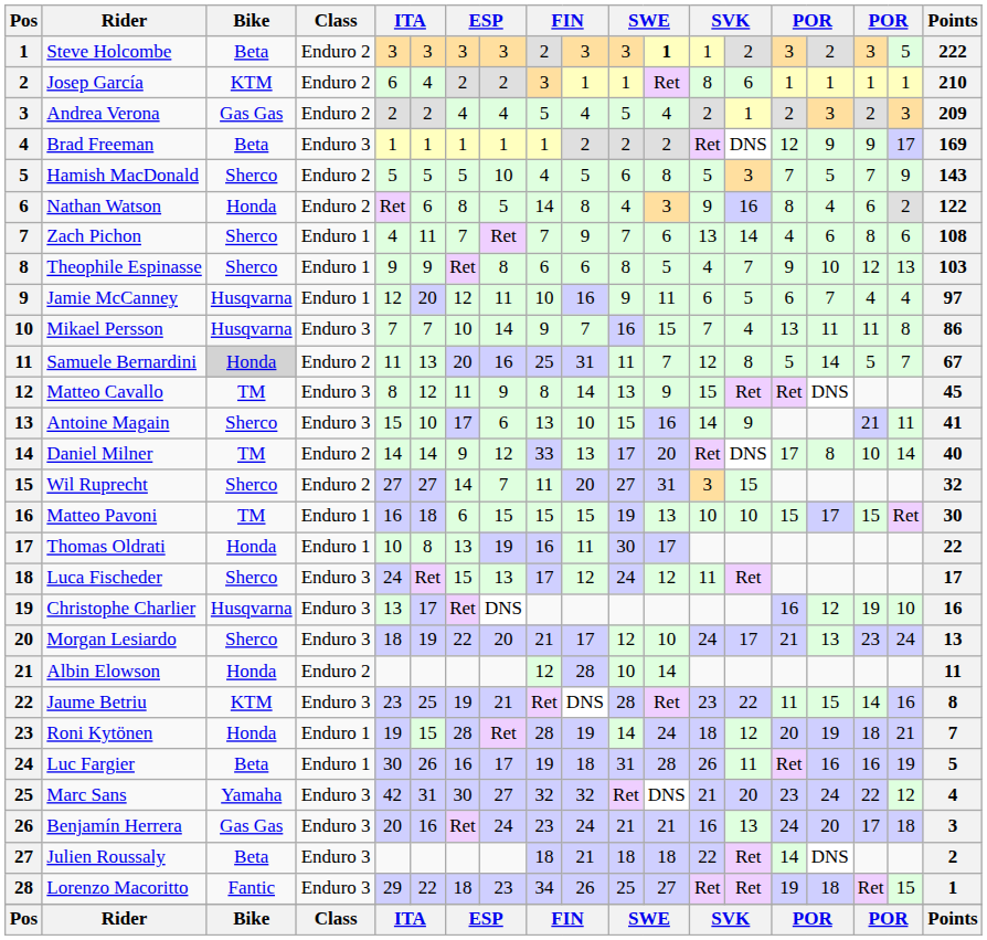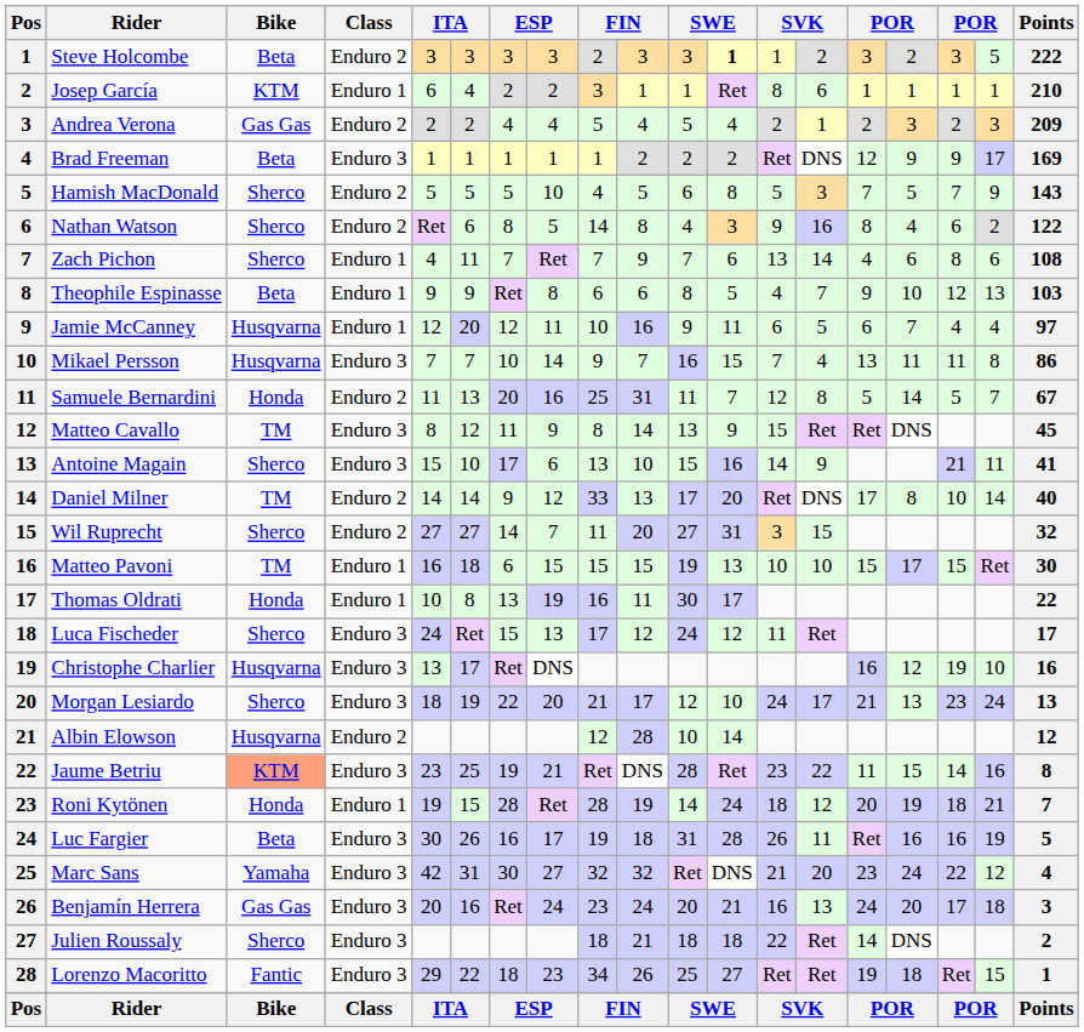 <table class="wikitable" style="font-size: 80%; text-align:center">
 <tr valign="top">
 <th valign="middle">Pos</th>
 <th valign="middle">Rider</th>
 <th valign="middle">Bike</th>
 <th valign="middle">Class</th>
 <th colspan=2><a href='#'>ITA</a><br></th>
 <th colspan=2><a href='#'>ESP</a><br></th>
 <th colspan=2><a href='#'>FIN</a><br></th>
 <th colspan=2><a href='#'>SWE</a><br></th>
 <th colspan=2><a href='#'>SVK</a><br></th>
 <th colspan=2><a href='#'>POR</a><br></th>
 <th colspan=2><a href='#'>POR</a><br></th>
 <th valign="middle">Points</th>
 </tr>
 <tr>
 <th>1</th>
 <td align=left> <a href='#'>Steve Holcombe</a></td>
 <td><a href='#'>Beta</a></td>
 <td>Enduro 2</td>
 <td style="background:#ffdf9f;">3</td>
 <td style="background:#ffdf9f;">3</td>
 <td style="background:#ffdf9f;">3</td>
 <td style="background:#ffdf9f;">3</td>
 <td style="background:#dfdfdf;">2</td>
 <td style="background:#ffdf9f;">3</td>
 <td style="background:#ffdf9f;">3</td>
 <td style="background:#ffffbf;"><strong>1</strong></td>
 <td style="background:#ffffbf;">1</td>
 <td style="background:#dfdfdf;">2</td>
 <td style="background:#ffdf9f;">3</td>
 <td style="background:#dfdfdf;">2</td>
 <td style="background:#ffdf9f;">3</td>
 <td style="background:#dfffdf;">5</td>
 <th>222</th>
 </tr>
 <tr>
 <th>2</th>
 <td align=left> <a href='#'>Josep García</a></td>
 <td><a href='#'>KTM</a></td>
-<td>Enduro 2</td>
+<td>Enduro 1</td>
 <td style="background:#dfffdf;">6</td>
 <td style="background:#dfffdf;">4</td>
 <td style="background:#dfdfdf;">2</td>
 <td style="background:#dfdfdf;">2</td>
 <td style="background:#ffdf9f;">3</td>
 <td style="background:#ffffbf;">1</td>
 <td style="background:#ffffbf;">1</td>
 <td style="background:#efcfff;">Ret</td>
 <td style="background:#dfffdf;">8</td>
 <td style="background:#dfffdf;">6</td>
 <td style="background:#ffffbf;">1</td>
 <td style="background:#ffffbf;">1</td>
 <td style="background:#ffffbf;">1</td>
 <td style="background:#ffffbf;">1</td>
 <th>210</th>
 </tr>
 <tr>
 <th>3</th>
 <td align=left> <a href='#'>Andrea Verona</a></td>
 <td><a href='#'>Gas Gas</a></td>
 <td>Enduro 2</td>
 <td style="background:#dfdfdf;">2</td>
 <td style="background:#dfdfdf;">2</td>
 <td style="background:#dfffdf;">4</td>
 <td style="background:#dfffdf;">4</td>
 <td style="background:#dfffdf;">5</td>
 <td style="background:#dfffdf;">4</td>
 <td style="background:#dfffdf;">5</td>
 <td style="background:#dfffdf;">4</td>
 <td style="background:#dfdfdf;">2</td>
 <td style="background:#ffffbf;">1</td>
 <td style="background:#dfdfdf;">2</td>
 <td style="background:#ffdf9f;">3</td>
 <td style="background:#dfdfdf;">2</td>
 <td style="background:#ffdf9f;">3</td>
 <th>209</th>
 </tr>
 <tr>
 <th>4</th>
 <td align=left> <a href='#'>Brad Freeman</a></td>
 <td><a href='#'>Beta</a></td>
 <td>Enduro 3</td>
 <td style="background:#ffffbf;">1</td>
 <td style="background:#ffffbf;">1</td>
 <td style="background:#ffffbf;">1</td>
 <td style="background:#ffffbf;">1</td>
 <td style="background:#ffffbf;">1</td>
 <td style="background:#dfdfdf;">2</td>
 <td style="background:#dfdfdf;">2</td>
 <td style="background:#dfdfdf;">2</td>
 <td style="background:#efcfff;">Ret</td>
 <td style="background:#ffffff;">DNS</td>
 <td style="background:#dfffdf;">12</td>
 <td style="background:#dfffdf;">9</td>
 <td style="background:#dfffdf;">9</td>
 <td style="background:#cfcfff;">17</td>
 <th>169</th>
 </tr>
 <tr>
 <th>5</th>
 <td align=left> <a href='#'>Hamish MacDonald</a></td>
 <td><a href='#'>Sherco</a></td>
 <td>Enduro 2</td>
 <td style="background:#dfffdf;">5</td>
 <td style="background:#dfffdf;">5</td>
 <td style="background:#dfffdf;">5</td>
 <td style="background:#dfffdf;">10</td>
 <td style="background:#dfffdf;">4</td>
 <td style="background:#dfffdf;">5</td>
 <td style="background:#dfffdf;">6</td>
 <td style="background:#dfffdf;">8</td>
 <td style="background:#dfffdf;">5</td>
 <td style="background:#ffdf9f;">3</td>
 <td style="background:#dfffdf;">7</td>
 <td style="background:#dfffdf;">5</td>
 <td style="background:#dfffdf;">7</td>
 <td style="background:#dfffdf;">9</td>
 <th>143</th>
 </tr>
 <tr>
 <th>6</th>
 <td align=left> <a href='#'>Nathan Watson</a></td>
-<td><a href='#'>Honda</a></td>
+<td><a href='#'>Sherco</a></td>
 <td>Enduro 2</td>
 <td style="background:#efcfff;">Ret</td>
 <td style="background:#dfffdf;">6</td>
 <td style="background:#dfffdf;">8</td>
 <td style="background:#dfffdf;">5</td>
 <td style="background:#dfffdf;">14</td>
 <td style="background:#dfffdf;">8</td>
 <td style="background:#dfffdf;">4</td>
 <td style="background:#ffdf9f;">3</td>
 <td style="background:#dfffdf;">9</td>
 <td style="background:#cfcfff;">16</td>
 <td style="background:#dfffdf;">8</td>
 <td style="background:#dfffdf;">4</td>
 <td style="background:#dfffdf;">6</td>
 <td style="background:#dfdfdf;">2</td>
 <th>122</th>
 </tr>
 <tr>
 <th>7</th>
 <td align=left> <a href='#'>Zach Pichon</a></td>
 <td><a href='#'>Sherco</a></td>
 <td>Enduro 1</td>
 <td style="background:#dfffdf;">4</td>
 <td style="background:#dfffdf;">11</td>
 <td style="background:#dfffdf;">7</td>
 <td style="background:#efcfff;">Ret</td>
 <td style="background:#dfffdf;">7</td>
 <td style="background:#dfffdf;">9</td>
 <td style="background:#dfffdf;">7</td>
 <td style="background:#dfffdf;">6</td>
 <td style="background:#dfffdf;">13</td>
 <td style="background:#dfffdf;">14</td>
 <td style="background:#dfffdf;">4</td>
 <td style="background:#dfffdf;">6</td>
 <td style="background:#dfffdf;">8</td>
 <td style="background:#dfffdf;">6</td>
 <th>108</th>
 </tr>
 <tr>
 <th>8</th>
 <td align=left> <a href='#'>Theophile Espinasse</a></td>
-<td><a href='#'>Sherco</a></td>
+<td><a href='#'>Beta</a></td>
 <td>Enduro 1</td>
 <td style="background:#dfffdf;">9</td>
 <td style="background:#dfffdf;">9</td>
 <td style="background:#efcfff;">Ret</td>
 <td style="background:#dfffdf;">8</td>
 <td style="background:#dfffdf;">6</td>
 <td style="background:#dfffdf;">6</td>
 <td style="background:#dfffdf;">8</td>
 <td style="background:#dfffdf;">5</td>
 <td style="background:#dfffdf;">4</td>
 <td style="background:#dfffdf;">7</td>
 <td style="background:#dfffdf;">9</td>
 <td style="background:#dfffdf;">10</td>
 <td style="background:#dfffdf;">12</td>
 <td style="background:#dfffdf;">13</td>
 <th>103</th>
 </tr>
 <tr>
 <th>9</th>
 <td align=left> <a href='#'>Jamie McCanney</a></td>
 <td><a href='#'>Husqvarna</a></td>
 <td>Enduro 1</td>
 <td style="background:#dfffdf;">12</td>
 <td style="background:#cfcfff;">20</td>
 <td style="background:#dfffdf;">12</td>
 <td style="background:#dfffdf;">11</td>
 <td style="background:#dfffdf;">10</td>
 <td style="background:#cfcfff;">16</td>
 <td style="background:#dfffdf;">9</td>
 <td style="background:#dfffdf;">11</td>
 <td style="background:#dfffdf;">6</td>
 <td style="background:#dfffdf;">5</td>
 <td style="background:#dfffdf;">6</td>
 <td style="background:#dfffdf;">7</td>
 <td style="background:#dfffdf;">4</td>
 <td style="background:#dfffdf;">4</td>
 <th>97</th>
 </tr>
 <tr>
 <th>10</th>
 <td align=left> <a href='#'>Mikael Persson</a></td>
 <td><a href='#'>Husqvarna</a></td>
 <td>Enduro 3</td>
 <td style="background:#dfffdf;">7</td>
 <td style="background:#dfffdf;">7</td>
 <td style="background:#dfffdf;">10</td>
 <td style="background:#dfffdf;">14</td>
 <td style="background:#dfffdf;">9</td>
 <td style="background:#dfffdf;">7</td>
 <td style="background:#cfcfff;">16</td>
 <td style="background:#dfffdf;">15</td>
 <td style="background:#dfffdf;">7</td>
 <td style="background:#dfffdf;">4</td>
 <td style="background:#dfffdf;">13</td>
 <td style="background:#dfffdf;">11</td>
 <td style="background:#dfffdf;">11</td>
 <td style="background:#dfffdf;">8</td>
 <th>86</th>
 </tr>
 <tr>
 <th>11</th>
 <td align=left> <a href='#'>Samuele Bernardini</a></td>
-<td style="background: lightgrey;"><a href='#'>Honda</a></td>
+<td><a href='#'>Honda</a></td>
 <td>Enduro 2</td>
 <td style="background:#dfffdf;">11</td>
 <td style="background:#dfffdf;">13</td>
 <td style="background:#cfcfff;">20</td>
 <td style="background:#cfcfff;">16</td>
 <td style="background:#cfcfff;">25</td>
 <td style="background:#cfcfff;">31</td>
 <td style="background:#dfffdf;">11</td>
 <td style="background:#dfffdf;">7</td>
 <td style="background:#dfffdf;">12</td>
 <td style="background:#dfffdf;">8</td>
 <td style="background:#dfffdf;">5</td>
 <td style="background:#dfffdf;">14</td>
 <td style="background:#dfffdf;">5</td>
 <td style="background:#dfffdf;">7</td>
 <th>67</th>
 </tr>
 <tr>
 <th>12</th>
 <td align=left> <a href='#'>Matteo Cavallo</a></td>
 <td><a href='#'>TM</a></td>
 <td>Enduro 3</td>
 <td style="background:#dfffdf;">8</td>
 <td style="background:#dfffdf;">12</td>
 <td style="background:#dfffdf;">11</td>
 <td style="background:#dfffdf;">9</td>
 <td style="background:#dfffdf;">8</td>
 <td style="background:#dfffdf;">14</td>
 <td style="background:#dfffdf;">13</td>
 <td style="background:#dfffdf;">9</td>
 <td style="background:#dfffdf;">15</td>
 <td style="background:#efcfff;">Ret</td>
 <td style="background:#efcfff;">Ret</td>
 <td style="background:#ffffff;">DNS</td>
 <td></td>
 <td></td>
 <th>45</th>
 </tr>
 <tr>
 <th>13</th>
 <td align=left> <a href='#'>Antoine Magain</a></td>
 <td><a href='#'>Sherco</a></td>
 <td>Enduro 3</td>
 <td style="background:#dfffdf;">15</td>
 <td style="background:#dfffdf;">10</td>
 <td style="background:#cfcfff;">17</td>
 <td style="background:#dfffdf;">6</td>
 <td style="background:#dfffdf;">13</td>
 <td style="background:#dfffdf;">10</td>
 <td style="background:#dfffdf;">15</td>
 <td style="background:#cfcfff;">16</td>
 <td style="background:#dfffdf;">14</td>
 <td style="background:#dfffdf;">9</td>
 <td></td>
 <td></td>
 <td style="background:#cfcfff;">21</td>
 <td style="background:#dfffdf;">11</td>
 <th>41</th>
 </tr>
 <tr>
 <th>14</th>
 <td align=left> <a href='#'>Daniel Milner</a></td>
 <td><a href='#'>TM</a></td>
 <td>Enduro 2</td>
 <td style="background:#dfffdf;">14</td>
 <td style="background:#dfffdf;">14</td>
 <td style="background:#dfffdf;">9</td>
 <td style="background:#dfffdf;">12</td>
 <td style="background:#cfcfff;">33</td>
 <td style="background:#dfffdf;">13</td>
 <td style="background:#cfcfff;">17</td>
 <td style="background:#cfcfff;">20</td>
 <td style="background:#efcfff;">Ret</td>
 <td style="background:#ffffff;">DNS</td>
 <td style="background:#dfffdf;">17</td>
 <td style="background:#dfffdf;">8</td>
 <td style="background:#dfffdf;">10</td>
 <td style="background:#dfffdf;">14</td>
 <th>40</th>
 </tr>
 <tr>
 <th>15</th>
 <td align=left> <a href='#'>Wil Ruprecht</a></td>
 <td><a href='#'>Sherco</a></td>
 <td>Enduro 2</td>
 <td style="background:#cfcfff;">27</td>
 <td style="background:#cfcfff;">27</td>
 <td style="background:#dfffdf;">14</td>
 <td style="background:#dfffdf;">7</td>
 <td style="background:#dfffdf;">11</td>
 <td style="background:#cfcfff;">20</td>
 <td style="background:#cfcfff;">27</td>
 <td style="background:#cfcfff;">31</td>
 <td style="background:#ffdf9f;">3</td>
 <td style="background:#dfffdf;">15</td>
 <td></td>
 <td></td>
 <td></td>
 <td></td>
 <th>32</th>
 </tr>
 <tr>
 <th>16</th>
 <td align=left> <a href='#'>Matteo Pavoni</a></td>
 <td><a href='#'>TM</a></td>
 <td>Enduro 1</td>
 <td style="background:#cfcfff;">16</td>
 <td style="background:#cfcfff;">18</td>
 <td style="background:#dfffdf;">6</td>
 <td style="background:#dfffdf;">15</td>
 <td style="background:#dfffdf;">15</td>
 <td style="background:#dfffdf;">15</td>
 <td style="background:#cfcfff;">19</td>
 <td style="background:#dfffdf;">13</td>
 <td style="background:#dfffdf;">10</td>
 <td style="background:#dfffdf;">10</td>
 <td style="background:#dfffdf;">15</td>
 <td style="background:#cfcfff;">17</td>
 <td style="background:#dfffdf;">15</td>
 <td style="background:#efcfff;">Ret</td>
 <th>30</th>
 </tr>
 <tr>
 <th>17</th>
 <td align=left> <a href='#'>Thomas Oldrati</a></td>
 <td><a href='#'>Honda</a></td>
 <td>Enduro 1</td>
 <td style="background:#dfffdf;">10</td>
 <td style="background:#dfffdf;">8</td>
 <td style="background:#dfffdf;">13</td>
 <td style="background:#cfcfff;">19</td>
 <td style="background:#cfcfff;">16</td>
 <td style="background:#dfffdf;">11</td>
 <td style="background:#cfcfff;">30</td>
 <td style="background:#cfcfff;">17</td>
 <td></td>
 <td></td>
 <td></td>
 <td></td>
 <td></td>
 <td></td>
 <th>22</th>
 </tr>
 <tr>
 <th>18</th>
 <td align=left> <a href='#'>Luca Fischeder</a></td>
 <td><a href='#'>Sherco</a></td>
 <td>Enduro 3</td>
 <td style="background:#cfcfff;">24</td>
 <td style="background:#efcfff;">Ret</td>
 <td style="background:#dfffdf;">15</td>
 <td style="background:#dfffdf;">13</td>
 <td style="background:#cfcfff;">17</td>
 <td style="background:#dfffdf;">12</td>
 <td style="background:#cfcfff;">24</td>
 <td style="background:#dfffdf;">12</td>
 <td style="background:#dfffdf;">11</td>
 <td style="background:#efcfff;">Ret</td>
 <td></td>
 <td></td>
 <td></td>
 <td></td>
 <th>17</th>
 </tr>
 <tr>
 <th>19</th>
 <td align=left> <a href='#'>Christophe Charlier</a></td>
 <td><a href='#'>Husqvarna</a></td>
 <td>Enduro 3</td>
 <td style="background:#dfffdf;">13</td>
 <td style="background:#cfcfff;">17</td>
 <td style="background:#efcfff;">Ret</td>
 <td style="background:#ffffff;">DNS</td>
 <td></td>
 <td></td>
 <td></td>
 <td></td>
 <td></td>
 <td></td>
 <td style="background:#cfcfff;">16</td>
 <td style="background:#dfffdf;">12</td>
 <td style="background:#dfffdf;">19</td>
 <td style="background:#dfffdf;">10</td>
 <th>16</th>
 </tr>
 <tr>
 <th>20</th>
 <td align=left> <a href='#'>Morgan Lesiardo</a></td>
 <td><a href='#'>Sherco</a></td>
 <td>Enduro 3</td>
 <td style="background:#cfcfff;">18</td>
 <td style="background:#cfcfff;">19</td>
 <td style="background:#cfcfff;">22</td>
 <td style="background:#cfcfff;">20</td>
 <td style="background:#cfcfff;">21</td>
 <td style="background:#cfcfff;">17</td>
 <td style="background:#dfffdf;">12</td>
 <td style="background:#dfffdf;">10</td>
 <td style="background:#cfcfff;">24</td>
 <td style="background:#cfcfff;">17</td>
 <td style="background:#cfcfff;">21</td>
 <td style="background:#dfffdf;">13</td>
 <td style="background:#cfcfff;">23</td>
 <td style="background:#cfcfff;">24</td>
 <th>13</th>
 </tr>
 <tr>
 <th>21</th>
 <td align=left> <a href='#'>Albin Elowson</a></td>
-<td><a href='#'>Honda</a></td>
+<td><a href='#'>Husqvarna</a></td>
 <td>Enduro 2</td>
 <td></td>
 <td></td>
 <td></td>
 <td></td>
 <td style="background:#dfffdf;">12</td>
 <td style="background:#cfcfff;">28</td>
 <td style="background:#dfffdf;">10</td>
 <td style="background:#dfffdf;">14</td>
 <td></td>
 <td></td>
 <td></td>
 <td></td>
 <td></td>
 <td></td>
-<th>11</th>
+<th>12</th>
 </tr>
 <tr>
 <th>22</th>
 <td align=left> <a href='#'>Jaume Betriu</a></td>
-<td><a href='#'>KTM</a></td>
+<td style="background: lightsalmon;"><a href='#'>KTM</a></td>
 <td>Enduro 3</td>
 <td style="background:#cfcfff;">23</td>
 <td style="background:#cfcfff;">25</td>
 <td style="background:#cfcfff;">19</td>
 <td style="background:#cfcfff;">21</td>
 <td style="background:#efcfff;">Ret</td>
 <td style="background:#ffffff;">DNS</td>
 <td style="background:#cfcfff;">28</td>
 <td style="background:#efcfff;">Ret</td>
 <td style="background:#cfcfff;">23</td>
 <td style="background:#cfcfff;">22</td>
 <td style="background:#dfffdf;">11</td>
 <td style="background:#dfffdf;">15</td>
 <td style="background:#dfffdf;">14</td>
 <td style="background:#cfcfff;">16</td>
 <th>8</th>
 </tr>
 <tr>
 <th>23</th>
 <td align=left> <a href='#'>Roni Kytönen</a></td>
 <td><a href='#'>Honda</a></td>
 <td>Enduro 1</td>
 <td style="background:#cfcfff;">19</td>
 <td style="background:#dfffdf;">15</td>
 <td style="background:#cfcfff;">28</td>
 <td style="background:#efcfff;">Ret</td>
 <td style="background:#cfcfff;">28</td>
 <td style="background:#cfcfff;">19</td>
 <td style="background:#dfffdf;">14</td>
 <td style="background:#cfcfff;">24</td>
 <td style="background:#cfcfff;">18</td>
 <td style="background:#dfffdf;">12</td>
 <td style="background:#cfcfff;">20</td>
 <td style="background:#cfcfff;">19</td>
 <td style="background:#cfcfff;">18</td>
 <td style="background:#cfcfff;">21</td>
 <th>7</th>
 </tr>
 <tr>
 <th>24</th>
 <td align=left> <a href='#'>Luc Fargier</a></td>
 <td><a href='#'>Beta</a></td>
-<td>Enduro 1</td>
+<td>Enduro 3</td>
 <td style="background:#cfcfff;">30</td>
 <td style="background:#cfcfff;">26</td>
 <td style="background:#cfcfff;">16</td>
 <td style="background:#cfcfff;">17</td>
 <td style="background:#cfcfff;">19</td>
 <td style="background:#cfcfff;">18</td>
 <td style="background:#cfcfff;">31</td>
 <td style="background:#cfcfff;">28</td>
 <td style="background:#cfcfff;">26</td>
 <td style="background:#dfffdf;">11</td>
 <td style="background:#efcfff;">Ret</td>
 <td style="background:#cfcfff;">16</td>
 <td style="background:#cfcfff;">16</td>
 <td style="background:#cfcfff;">19</td>
 <th>5</th>
 </tr>
 <tr>
 <th>25</th>
 <td align=left> <a href='#'>Marc Sans</a></td>
 <td><a href='#'>Yamaha</a></td>
 <td>Enduro 3</td>
 <td style="background:#cfcfff;">42</td>
 <td style="background:#cfcfff;">31</td>
 <td style="background:#cfcfff;">30</td>
 <td style="background:#cfcfff;">27</td>
 <td style="background:#cfcfff;">32</td>
 <td style="background:#cfcfff;">32</td>
 <td style="background:#efcfff;">Ret</td>
 <td style="background:#ffffff;">DNS</td>
 <td style="background:#cfcfff;">21</td>
 <td style="background:#cfcfff;">20</td>
 <td style="background:#cfcfff;">23</td>
 <td style="background:#cfcfff;">24</td>
 <td style="background:#cfcfff;">22</td>
 <td style="background:#dfffdf;">12</td>
 <th>4</th>
 </tr>
 <tr>
 <th>26</th>
 <td align=left> <a href='#'>Benjamín Herrera</a></td>
 <td><a href='#'>Gas Gas</a></td>
 <td>Enduro 3</td>
 <td style="background:#cfcfff;">20</td>
 <td style="background:#cfcfff;">16</td>
 <td style="background:#efcfff;">Ret</td>
 <td style="background:#cfcfff;">24</td>
 <td style="background:#cfcfff;">23</td>
 <td style="background:#cfcfff;">24</td>
-<td style="background:#cfcfff;">21</td>
+<td style="background:#cfcfff;">20</td>
 <td style="background:#cfcfff;">21</td>
 <td style="background:#cfcfff;">16</td>
 <td style="background:#dfffdf;">13</td>
 <td style="background:#cfcfff;">24</td>
 <td style="background:#cfcfff;">20</td>
 <td style="background:#cfcfff;">17</td>
 <td style="background:#cfcfff;">18</td>
 <th>3</th>
 </tr>
 <tr>
 <th>27</th>
 <td align=left> <a href='#'>Julien Roussaly</a></td>
-<td><a href='#'>Beta</a></td>
+<td><a href='#'>Sherco</a></td>
 <td>Enduro 3</td>
 <td></td>
 <td></td>
 <td></td>
 <td></td>
 <td style="background:#cfcfff;">18</td>
 <td style="background:#cfcfff;">21</td>
 <td style="background:#cfcfff;">18</td>
 <td style="background:#cfcfff;">18</td>
 <td style="background:#cfcfff;">22</td>
 <td style="background:#efcfff;">Ret</td>
 <td style="background:#dfffdf;">14</td>
 <td style="background:#ffffff;">DNS</td>
 <td></td>
 <td></td>
 <th>2</th>
 </tr>
 <tr>
 <th>28</th>
 <td align=left> <a href='#'>Lorenzo Macoritto</a></td>
 <td><a href='#'>Fantic</a></td>
 <td>Enduro 3</td>
 <td style="background:#cfcfff;">29</td>
 <td style="background:#cfcfff;">22</td>
 <td style="background:#cfcfff;">18</td>
 <td style="background:#cfcfff;">23</td>
 <td style="background:#cfcfff;">34</td>
 <td style="background:#cfcfff;">26</td>
 <td style="background:#cfcfff;">25</td>
 <td style="background:#cfcfff;">27</td>
 <td style="background:#efcfff;">Ret</td>
 <td style="background:#efcfff;">Ret</td>
 <td style="background:#cfcfff;">19</td>
 <td style="background:#cfcfff;">18</td>
 <td style="background:#efcfff;">Ret</td>
 <td style="background:#dfffdf;">15</td>
 <th>1</th>
 </tr>
 <tr>
 </tr>
 <tr valign="top">
 <th valign="middle">Pos</th>
 <th valign="middle">Rider</th>
 <th valign="middle">Bike</th>
 <th valign="middle">Class</th>
 <th colspan=2><a href='#'>ITA</a><br></th>
 <th colspan=2><a href='#'>ESP</a><br></th>
 <th colspan=2><a href='#'>FIN</a><br></th>
 <th colspan=2><a href='#'>SWE</a><br></th>
 <th colspan=2><a href='#'>SVK</a><br></th>
 <th colspan=2><a href='#'>POR</a><br></th>
 <th colspan=2><a href='#'>POR</a><br></th>
 <th valign="middle">Points</th>
 </tr>
 <tr>
 </tr>
 </table>
